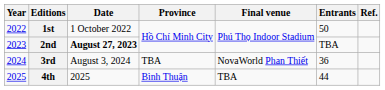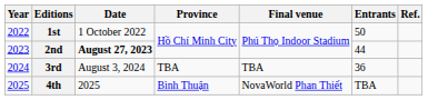 <table class="wikitable" style="font-size: 90%">
 <tr>
 <th>Year</th>
 <th>Editions</th>
 <th>Date</th>
 <th>Province</th>
 <th>Final venue</th>
 <th>Entrants</th>
 <th>Ref.</th>
 </tr>
 <tr>
 <td><a href='#'>2022</a></td>
 <th>1st</th>
 <td>1 October 2022</td>
 <td rowspan="2"><a href='#'>Hồ Chí Minh City</a></td>
 <td rowspan="2"><a href='#'>Phú Thọ Indoor Stadium</a></td>
 <td>50</td>
 <td></td>
 </tr>
 <tr>
 <td><a href='#'>2023</a></td>
 <th>2nd</th>
 <td><strong>August 27, 2023</strong></td>
-<td>TBA</td>
+<td>44</td>
 <td></td>
 </tr>
 <tr>
 <td><a href='#'>2024</a></td>
 <th>3rd</th>
 <td>August 3, 2024</td>
 <td>TBA</td>
-<td>NovaWorld <a href='#'>Phan Thiết</a></td>
+<td>TBA</td>
 <td>36</td>
 <td></td>
 </tr>
 <tr>
 <td><a href='#'>2025</a></td>
 <th>4th</th>
 <td>2025</td>
 <td><a href='#'>Bình Thuận</a></td>
+<td>NovaWorld <a href='#'>Phan Thiết</a></td>
 <td>TBA</td>
-<td>44</td>
 <td></td>
 </tr>
 </table>
